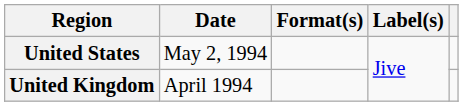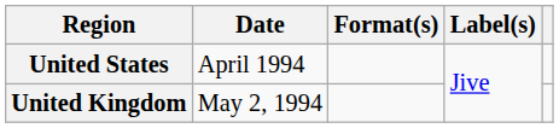 <table class="wikitable plainrowheaders">
 <tr>
 <th scope="col">Region</th>
 <th scope="col">Date</th>
 <th scope="col">Format(s)</th>
 <th scope="col">Label(s)</th>
 <th scope="col"></th>
 </tr>
 <tr>
 <th scope="row">United States</th>
-<td>May 2, 1994</td>
+<td>April 1994</td>
 <td></td>
 <td rowspan="2"><a href='#'>Jive</a></td>
 <td></td>
 </tr>
 <tr>
 <th scope="row">United Kingdom</th>
-<td>April 1994</td>
+<td>May 2, 1994</td>
 <td></td>
 <td></td>
 </tr>
 </table>
